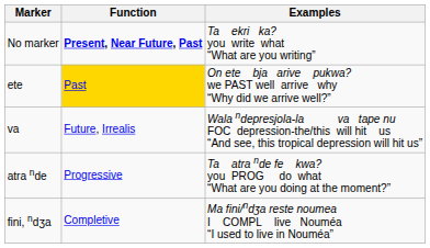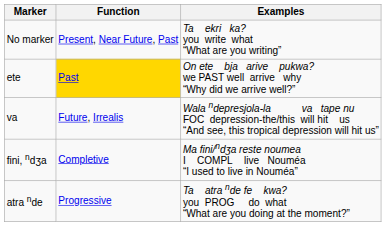 <table class="wikitable">
 <tr>
 <th>Marker</th>
 <th>Function</th>
 <th>Examples</th>
 </tr>
 <tr>
 <td>No marker</td>
-<td><strong><a href='#'>Present</a>, <a href='#'>Near Future</a>, <a href='#'>Past</a></strong></td>
+<td><a href='#'>Present</a>, <a href='#'>Near Future</a>, <a href='#'>Past</a></td>
 <td><em>Ta    ekri   ka?</em><br>you  write  what<br>“What are you writing”</td>
 </tr>
 <tr>
 <td>ete</td>
 <td style="background: gold;"><a href='#'>Past</a></td>
 <td><em>On ete    bja   arive    pukwa?</em><br>we PAST well  arrive   why<br>“Why did we arrive well?”</td>
 </tr>
 <tr>
 <td>va</td>
 <td><a href='#'>Future</a>, <a href='#'>Irrealis</a></td>
 <td><em>Wala <sup>n</sup>depresjola-la           va   tape nu</em><br>FOC  depression-the/this  will hit    us<br>“And see, this tropical depression will hit us”</td>
 </tr>
 <tr>
+<td>fini, <sup>n</sup>dʒa</td>
+<td><a href='#'>Completive</a></td>
+<td><em>Ma fini/<sup>n</sup>dʒa reste noumea</em><br>I    COMPL    live   Nouméa<br>“I used to live in Nouméa”</td>
+</tr>
+<tr>
 <td>atra <sup>n</sup>de</td>
 <td><a href='#'>Progressive</a></td>
 <td><em>Ta    atra <sup>n</sup>de fe    kwa?</em><br>you  PROG     do  what<br>“What are you doing at the moment?”</td>
 </tr>
-<tr>
-<td>fini, <sup>n</sup>dʒa</td>
-<td><a href='#'>Completive</a></td>
-<td><em>Ma fini/<sup>n</sup>dʒa reste noumea</em><br>I    COMPL    live   Nouméa<br>“I used to live in Nouméa”</td>
-</tr>
 </table>
